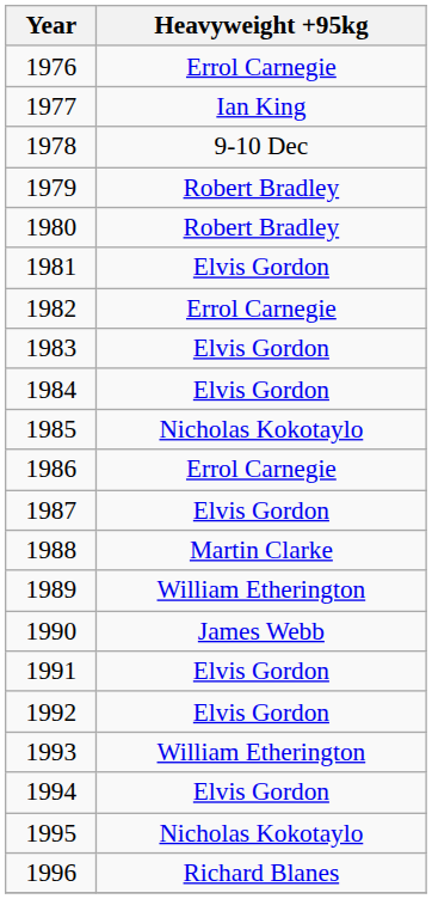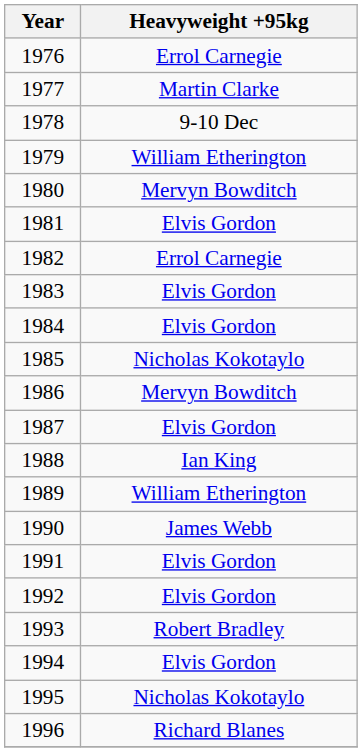 <table class="wikitable" style="text-align:center">
 <tr>
 <th width=50>Year</th>
 <th width=200>Heavyweight +95kg</th>
 </tr>
 <tr>
 <td>1976</td>
 <td><a href='#'>Errol Carnegie</a></td>
 </tr>
 <tr>
 <td>1977</td>
-<td><a href='#'>Ian King</a></td>
+<td><a href='#'>Martin Clarke</a></td>
 </tr>
 <tr>
 <td>1978</td>
 <td>9-10 Dec</td>
 </tr>
 <tr>
 <td>1979</td>
-<td><a href='#'>Robert Bradley</a></td>
+<td><a href='#'>William Etherington</a></td>
 </tr>
 <tr>
 <td>1980</td>
-<td><a href='#'>Robert Bradley</a></td>
+<td><a href='#'>Mervyn Bowditch</a></td>
 </tr>
 <tr>
 <td>1981</td>
 <td><a href='#'>Elvis Gordon</a></td>
 </tr>
 <tr>
 <td>1982</td>
 <td><a href='#'>Errol Carnegie</a></td>
 </tr>
 <tr>
 <td>1983</td>
 <td><a href='#'>Elvis Gordon</a></td>
 </tr>
 <tr>
 <td>1984</td>
 <td><a href='#'>Elvis Gordon</a></td>
 </tr>
 <tr>
 <td>1985</td>
 <td><a href='#'>Nicholas Kokotaylo</a></td>
 </tr>
 <tr>
 <td>1986</td>
-<td><a href='#'>Errol Carnegie</a></td>
+<td><a href='#'>Mervyn Bowditch</a></td>
 </tr>
 <tr>
 <td>1987</td>
 <td><a href='#'>Elvis Gordon</a></td>
 </tr>
 <tr>
 <td>1988</td>
-<td><a href='#'>Martin Clarke</a></td>
+<td><a href='#'>Ian King</a></td>
 </tr>
 <tr>
 <td>1989</td>
 <td><a href='#'>William Etherington</a></td>
 </tr>
 <tr>
 <td>1990</td>
 <td><a href='#'>James Webb</a></td>
 </tr>
 <tr>
 <td>1991</td>
 <td><a href='#'>Elvis Gordon</a></td>
 </tr>
 <tr>
 <td>1992</td>
 <td><a href='#'>Elvis Gordon</a></td>
 </tr>
 <tr>
 <td>1993</td>
-<td><a href='#'>William Etherington</a></td>
+<td><a href='#'>Robert Bradley</a></td>
 </tr>
 <tr>
 <td>1994</td>
 <td><a href='#'>Elvis Gordon</a></td>
 </tr>
 <tr>
 <td>1995</td>
 <td><a href='#'>Nicholas Kokotaylo</a></td>
 </tr>
 <tr>
 <td>1996</td>
 <td><a href='#'>Richard Blanes</a></td>
 </tr>
 <tr>
 </tr>
 </table>
